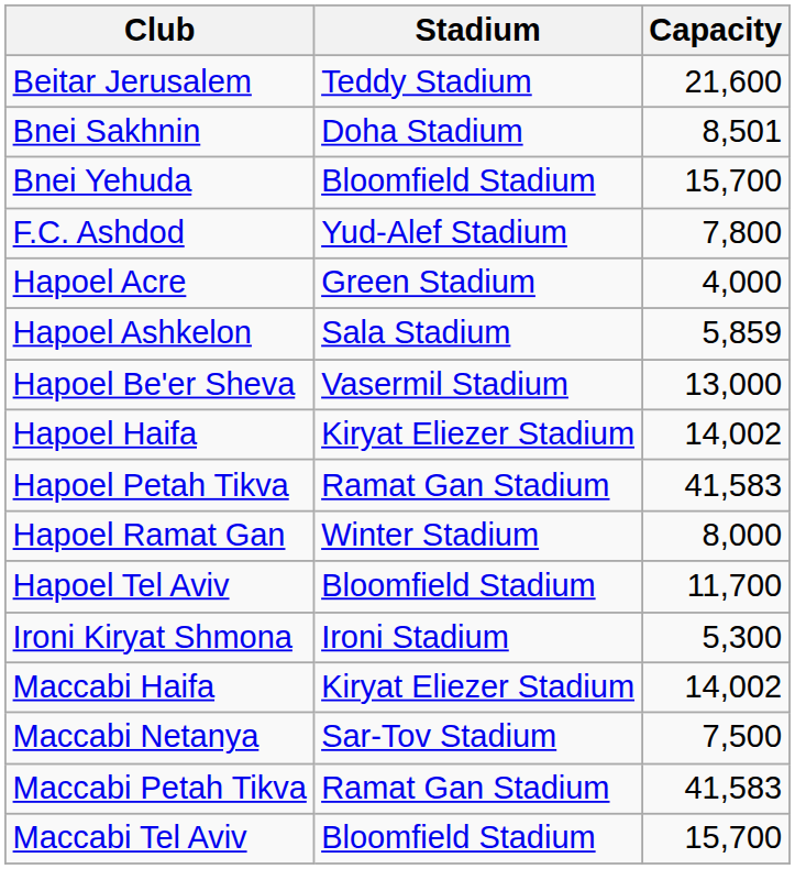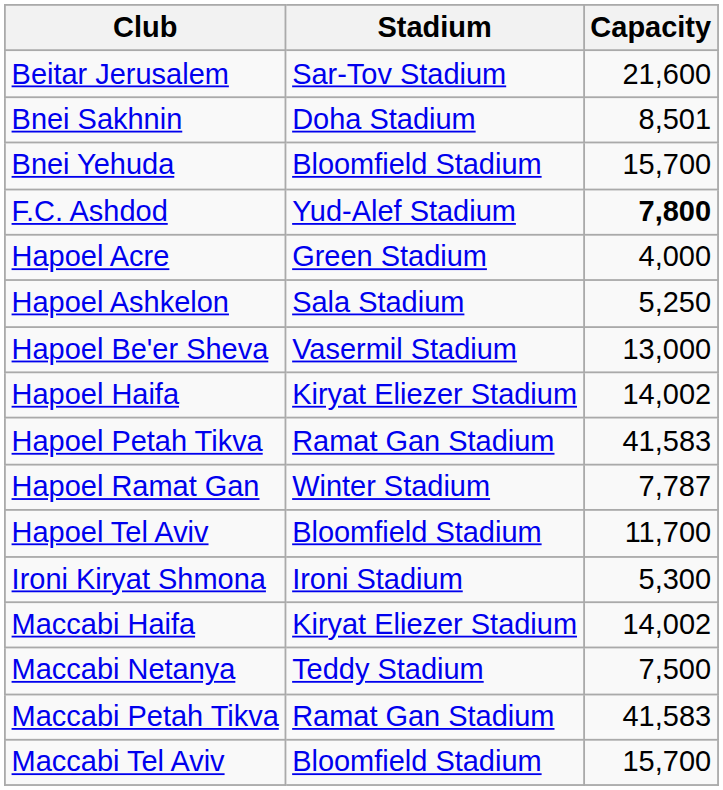 <table class="wikitable sortable">
 <tr>
 <th>Club</th>
 <th>Stadium</th>
 <th>Capacity</th>
 </tr>
 <tr>
 <td><a href='#'>Beitar Jerusalem</a></td>
-<td><a href='#'>Teddy Stadium</a></td>
+<td><a href='#'>Sar-Tov Stadium</a></td>
 <td align="right">21,600</td>
 </tr>
 <tr>
 <td><a href='#'>Bnei Sakhnin</a></td>
 <td><a href='#'>Doha Stadium</a></td>
 <td align="right">8,501</td>
 </tr>
 <tr>
 <td><a href='#'>Bnei Yehuda</a></td>
 <td><a href='#'>Bloomfield Stadium</a></td>
 <td align="right">15,700</td>
 </tr>
 <tr>
 <td><a href='#'>F.C. Ashdod</a></td>
 <td><a href='#'>Yud-Alef Stadium</a></td>
-<td align="right">7,800</td>
+<td align="right"><strong>7,800</strong></td>
 </tr>
 <tr>
 <td><a href='#'>Hapoel Acre</a></td>
 <td><a href='#'>Green Stadium</a></td>
 <td align="right">4,000</td>
 </tr>
 <tr>
 <td><a href='#'>Hapoel Ashkelon</a></td>
 <td><a href='#'>Sala Stadium</a></td>
-<td align="right">5,859</td>
+<td align="right">5,250</td>
 </tr>
 <tr>
 <td><a href='#'>Hapoel Be'er Sheva</a></td>
 <td><a href='#'>Vasermil Stadium</a></td>
 <td align="right">13,000</td>
 </tr>
 <tr>
 <td><a href='#'>Hapoel Haifa</a></td>
 <td><a href='#'>Kiryat Eliezer Stadium</a></td>
 <td align="right">14,002</td>
 </tr>
 <tr>
 <td><a href='#'>Hapoel Petah Tikva</a></td>
 <td><a href='#'>Ramat Gan Stadium</a></td>
 <td align="right">41,583</td>
 </tr>
 <tr>
 <td><a href='#'>Hapoel Ramat Gan</a></td>
 <td><a href='#'>Winter Stadium</a></td>
-<td align="right">8,000</td>
+<td align="right">7,787</td>
 </tr>
 <tr>
 <td><a href='#'>Hapoel Tel Aviv</a></td>
 <td><a href='#'>Bloomfield Stadium</a></td>
 <td align="right">11,700</td>
 </tr>
 <tr>
 <td><a href='#'>Ironi Kiryat Shmona</a></td>
 <td><a href='#'>Ironi Stadium</a></td>
 <td align="right">5,300</td>
 </tr>
 <tr>
 <td><a href='#'>Maccabi Haifa</a></td>
 <td><a href='#'>Kiryat Eliezer Stadium</a></td>
 <td align="right">14,002</td>
 </tr>
 <tr>
 <td><a href='#'>Maccabi Netanya</a></td>
-<td><a href='#'>Sar-Tov Stadium</a></td>
+<td><a href='#'>Teddy Stadium</a></td>
 <td align="right">7,500</td>
 </tr>
 <tr>
 <td><a href='#'>Maccabi Petah Tikva</a></td>
 <td><a href='#'>Ramat Gan Stadium</a></td>
 <td align="right">41,583</td>
 </tr>
 <tr>
 <td><a href='#'>Maccabi Tel Aviv</a></td>
 <td><a href='#'>Bloomfield Stadium</a></td>
 <td align="right">15,700</td>
 </tr>
 </table>
